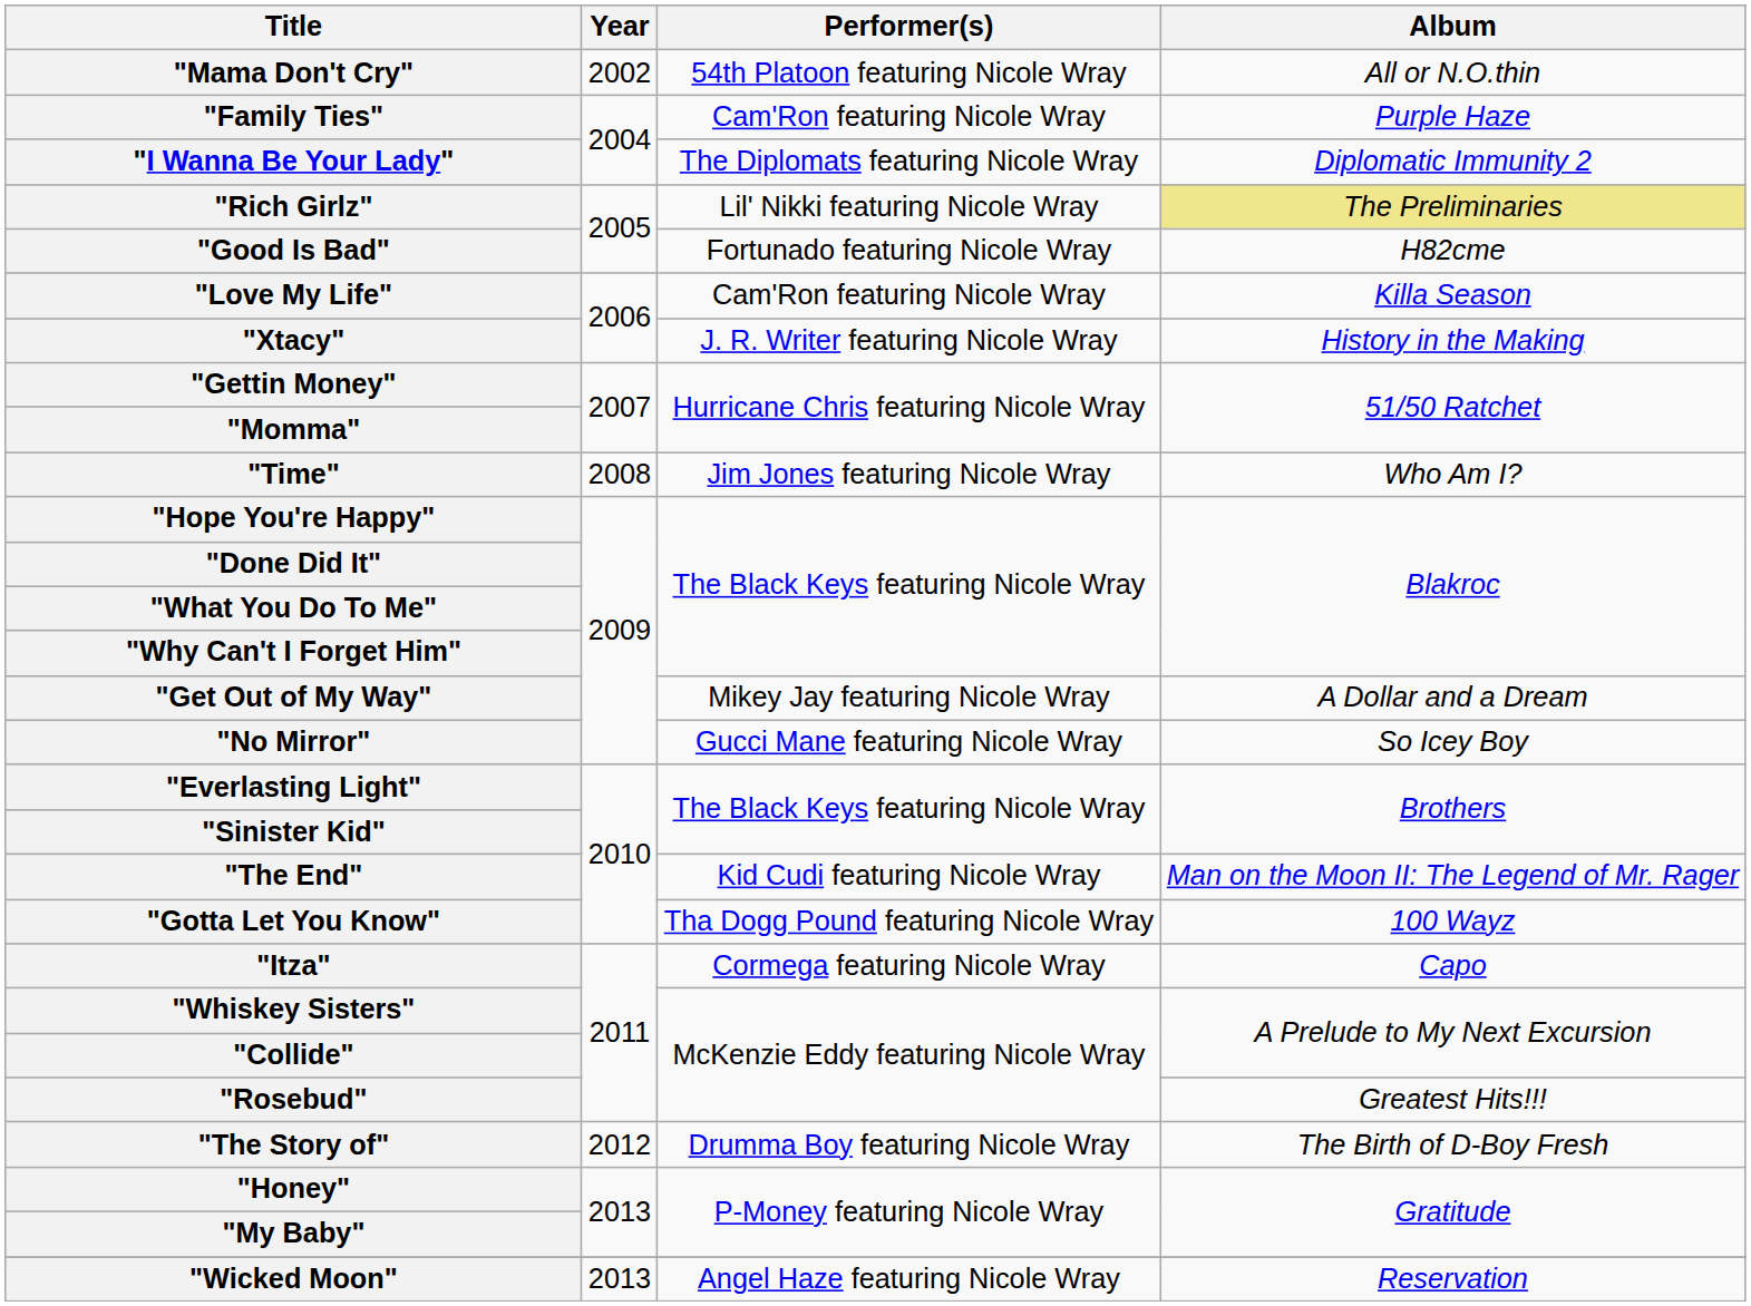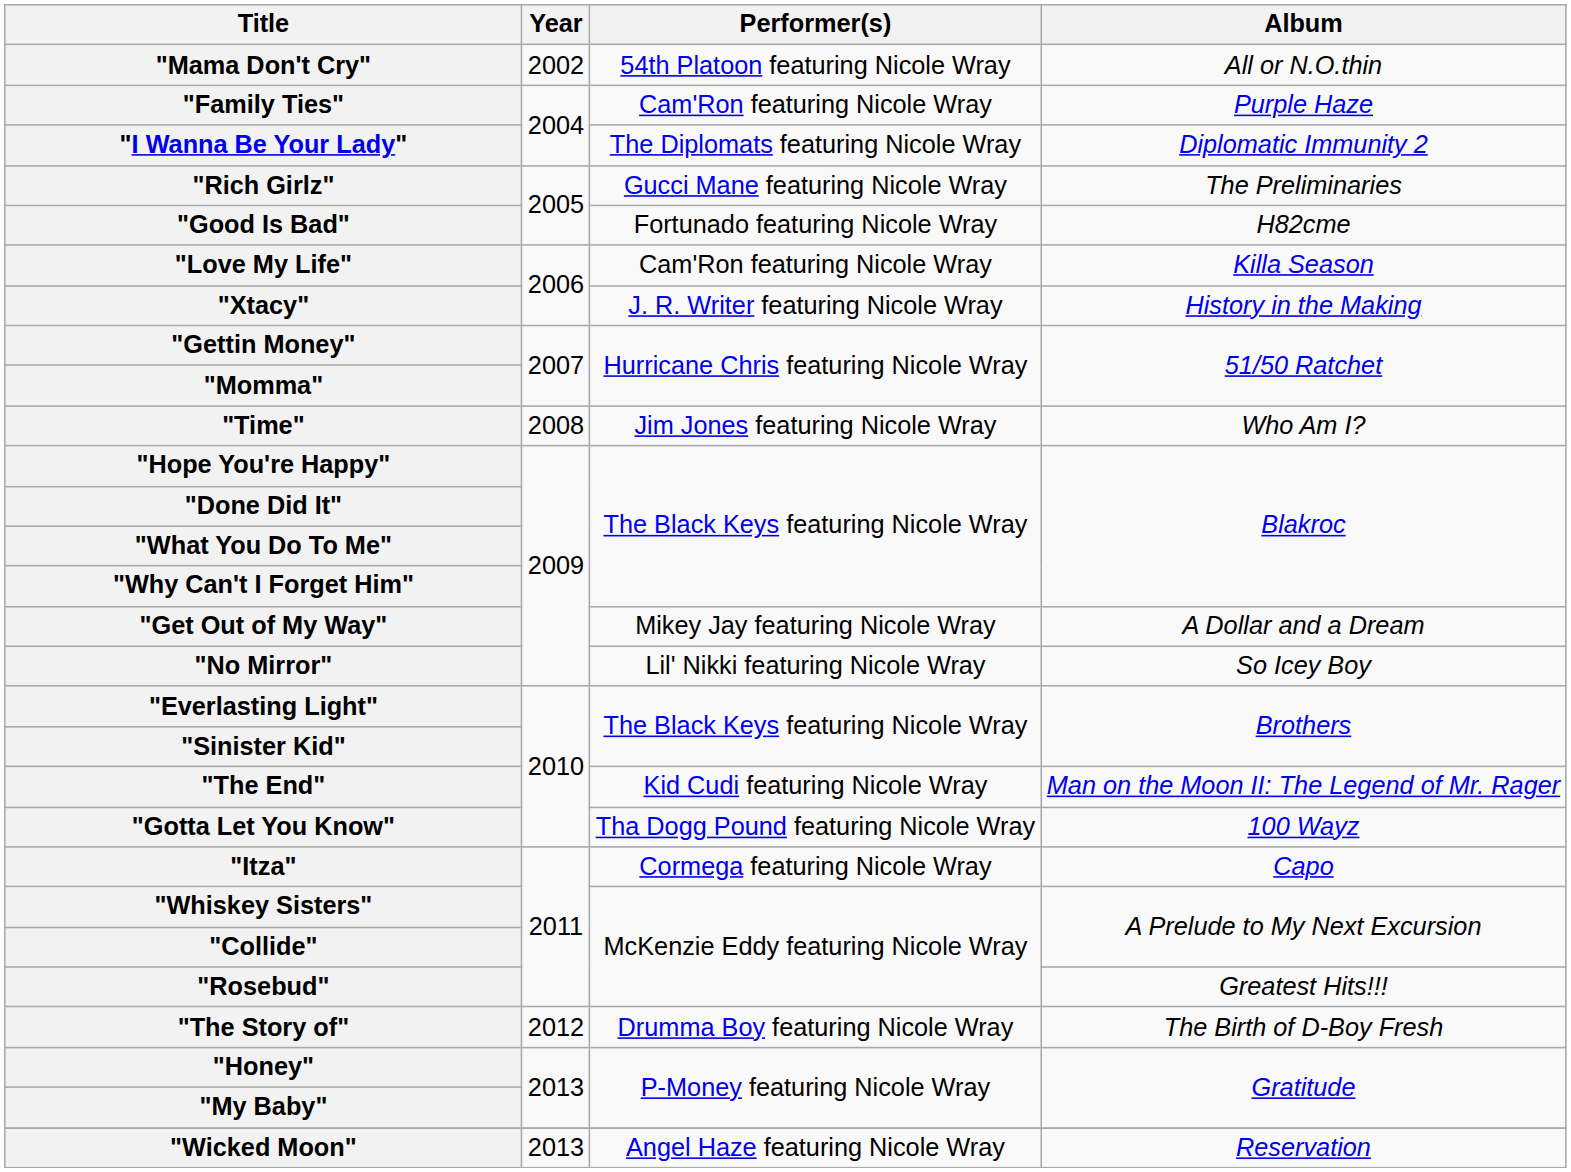 <table class="wikitable plainrowheaders" style="text-align:center;">
 <tr>
 <th scope="col" style="width:20em;">Title</th>
 <th scope="col">Year</th>
 <th scope="col">Performer(s)</th>
 <th scope="col">Album</th>
 </tr>
 <tr>
 <th scope="row">"Mama Don't Cry"</th>
 <td rowspan="1">2002</td>
 <td><a href='#'>54th Platoon</a> featuring Nicole Wray</td>
 <td><em>All or N.O.thin</em></td>
 </tr>
 <tr>
 <th scope="row">"Family Ties"</th>
 <td rowspan="2">2004</td>
 <td><a href='#'>Cam'Ron</a> featuring Nicole Wray</td>
 <td><em><a href='#'>Purple Haze</a></em></td>
 </tr>
 <tr>
 <th scope="row">"<a href='#'>I Wanna Be Your Lady</a>"</th>
 <td><a href='#'>The Diplomats</a> featuring Nicole Wray</td>
 <td><em><a href='#'>Diplomatic Immunity 2</a></em></td>
 </tr>
 <tr>
 <th scope="row">"Rich Girlz"</th>
 <td rowspan="2">2005</td>
-<td>Lil' Nikki featuring Nicole Wray</td>
-<td style="background: khaki;"><em>The Preliminaries</em></td>
+<td><a href='#'>Gucci Mane</a> featuring Nicole Wray</td>
+<td><em>The Preliminaries</em></td>
 </tr>
 <tr>
 <th scope="row">"Good Is Bad"</th>
 <td>Fortunado featuring Nicole Wray</td>
 <td><em>H82cme</em></td>
 </tr>
 <tr>
 <th scope="row">"Love My Life"</th>
 <td rowspan="2">2006</td>
 <td>Cam'Ron featuring Nicole Wray</td>
 <td><em><a href='#'>Killa Season</a></em></td>
 </tr>
 <tr>
 <th scope="row">"Xtacy"</th>
 <td><a href='#'>J. R. Writer</a> featuring Nicole Wray</td>
 <td><em><a href='#'>History in the Making</a></em></td>
 </tr>
 <tr>
 <th scope="row">"Gettin Money"</th>
 <td rowspan="2">2007</td>
 <td rowspan="2"><a href='#'>Hurricane Chris</a> featuring Nicole Wray</td>
 <td rowspan="2"><em><a href='#'>51/50 Ratchet</a></em></td>
 </tr>
 <tr>
 <th scope="row">"Momma"</th>
 </tr>
 <tr>
 <th scope="row">"Time"</th>
 <td>2008</td>
 <td><a href='#'>Jim Jones</a> featuring Nicole Wray</td>
 <td><em>Who Am I?</em></td>
 </tr>
 <tr>
 <th scope="row">"Hope You're Happy"</th>
 <td rowspan="6">2009</td>
 <td rowspan="4"><a href='#'>The Black Keys</a> featuring Nicole Wray</td>
 <td rowspan="4"><em><a href='#'>Blakroc</a></em></td>
 </tr>
 <tr>
 <th scope="row">"Done Did It"</th>
 </tr>
 <tr>
 <th scope="row">"What You Do To Me"</th>
 </tr>
 <tr>
 <th scope="row">"Why Can't I Forget Him"</th>
 </tr>
 <tr>
 <th scope="row">"Get Out of My Way"</th>
 <td>Mikey Jay featuring Nicole Wray</td>
 <td><em>A Dollar and a Dream</em></td>
 </tr>
 <tr>
 <th scope="row">"No Mirror"</th>
-<td><a href='#'>Gucci Mane</a> featuring Nicole Wray</td>
+<td>Lil' Nikki featuring Nicole Wray</td>
 <td><em>So Icey Boy</em></td>
 </tr>
 <tr>
 <th scope="row">"Everlasting Light"</th>
 <td rowspan="4">2010</td>
 <td rowspan="2"><a href='#'>The Black Keys</a> featuring Nicole Wray</td>
 <td rowspan="2"><em><a href='#'>Brothers</a></em></td>
 </tr>
 <tr>
 <th scope="row">"Sinister Kid"</th>
 </tr>
 <tr>
 <th scope="row">"The End"</th>
 <td><a href='#'>Kid Cudi</a> featuring Nicole Wray</td>
 <td><em><a href='#'>Man on the Moon II: The Legend of Mr. Rager</a></em></td>
 </tr>
 <tr>
 <th scope="row">"Gotta Let You Know"</th>
 <td><a href='#'>Tha Dogg Pound</a> featuring Nicole Wray</td>
 <td><em><a href='#'>100 Wayz</a></em></td>
 </tr>
 <tr>
 <th scope="row">"Itza"</th>
 <td rowspan="4">2011</td>
 <td><a href='#'>Cormega</a> featuring Nicole Wray</td>
 <td><em><a href='#'>Capo</a></em></td>
 </tr>
 <tr>
 <th scope="row">"Whiskey Sisters"</th>
 <td rowspan="3">McKenzie Eddy featuring Nicole Wray</td>
 <td rowspan="2"><em>A Prelude to My Next Excursion</em></td>
 </tr>
 <tr>
 <th scope="row">"Collide"</th>
 </tr>
 <tr>
 <th scope="row">"Rosebud"</th>
 <td><em>Greatest Hits!!!</em></td>
 </tr>
 <tr>
 <th scope="row">"The Story of"</th>
 <td>2012</td>
 <td><a href='#'>Drumma Boy</a> featuring Nicole Wray</td>
 <td><em>The Birth of D-Boy Fresh</em></td>
 </tr>
 <tr>
 <th scope="row">"Honey"</th>
 <td rowspan="2">2013</td>
 <td rowspan="2"><a href='#'>P-Money</a> featuring Nicole Wray</td>
 <td rowspan="2"><em><a href='#'>Gratitude</a></em></td>
 </tr>
 <tr>
 <th scope="row">"My Baby"</th>
 </tr>
 <tr>
 </tr>
 <tr>
 <th scope="row">"Wicked Moon"</th>
 <td>2013</td>
 <td><a href='#'>Angel Haze</a> featuring Nicole Wray</td>
 <td><em><a href='#'>Reservation</a></em></td>
 </tr>
 </table>
